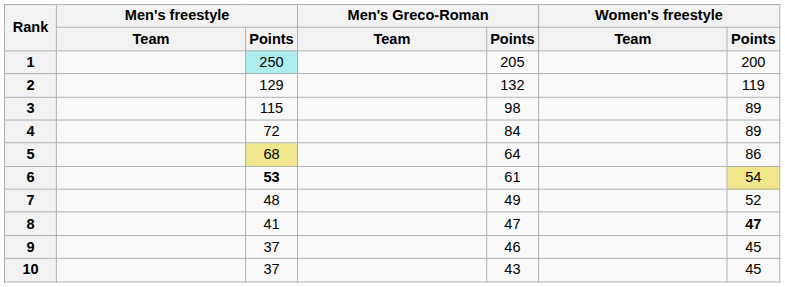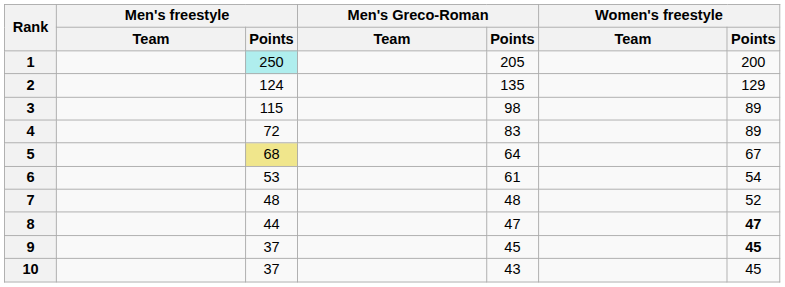 <table class="wikitable" style="text-align:center;">
 <tr>
 <th width=50 rowspan="2">Rank</th>
 <th colspan="2">Men's freestyle</th>
 <th colspan="2">Men's Greco-Roman</th>
 <th colspan="2">Women's freestyle</th>
 </tr>
 <tr>
 <th width=200>Team</th>
 <th width=50>Points</th>
 <th width=200>Team</th>
 <th width=50>Points</th>
 <th width=200>Team</th>
 <th width=50>Points</th>
 </tr>
 <tr>
 <th>1</th>
 <td align=left></td>
 <td style="background: paleturquoise;">250</td>
 <td align=left></td>
 <td>205</td>
 <td align=left></td>
 <td>200</td>
 </tr>
 <tr>
 <th>2</th>
 <td align=left></td>
+<td>124</td>
+<td align=left></td>
+<td>135</td>
+<td align=left></td>
 <td>129</td>
-<td align=left></td>
-<td>132</td>
-<td align=left></td>
-<td>119</td>
 </tr>
 <tr>
 <th>3</th>
 <td align=left></td>
 <td>115</td>
 <td align=left></td>
 <td>98</td>
 <td align=left></td>
 <td>89</td>
 </tr>
 <tr>
 <th>4</th>
 <td align=left></td>
 <td>72</td>
 <td align=left></td>
-<td>84</td>
+<td>83</td>
 <td align=left></td>
 <td>89</td>
 </tr>
 <tr>
 <th>5</th>
 <td align=left></td>
 <td style="background: khaki;">68</td>
 <td align=left></td>
 <td>64</td>
 <td align=left></td>
-<td>86</td>
+<td>67</td>
 </tr>
 <tr>
 <th>6</th>
 <td align=left></td>
-<td><strong>53</strong></td>
+<td>53</td>
 <td align=left></td>
 <td>61</td>
 <td align=left></td>
-<td style="background: khaki;">54</td>
+<td>54</td>
 </tr>
 <tr>
 <th>7</th>
 <td align=left></td>
 <td>48</td>
 <td align=left></td>
-<td>49</td>
+<td>48</td>
 <td align=left></td>
 <td>52</td>
 </tr>
 <tr>
 <th>8</th>
 <td align=left></td>
-<td>41</td>
+<td>44</td>
 <td align=left></td>
 <td>47</td>
 <td align=left></td>
 <td><strong>47</strong></td>
 </tr>
 <tr>
 <th>9</th>
 <td align=left></td>
 <td>37</td>
 <td align=left></td>
-<td>46</td>
+<td>45</td>
 <td align=left></td>
-<td>45</td>
+<td><strong>45</strong></td>
 </tr>
 <tr>
 <th>10</th>
 <td align=left></td>
 <td>37</td>
 <td align=left></td>
 <td>43</td>
 <td align=left></td>
 <td>45</td>
 </tr>
 </table>
